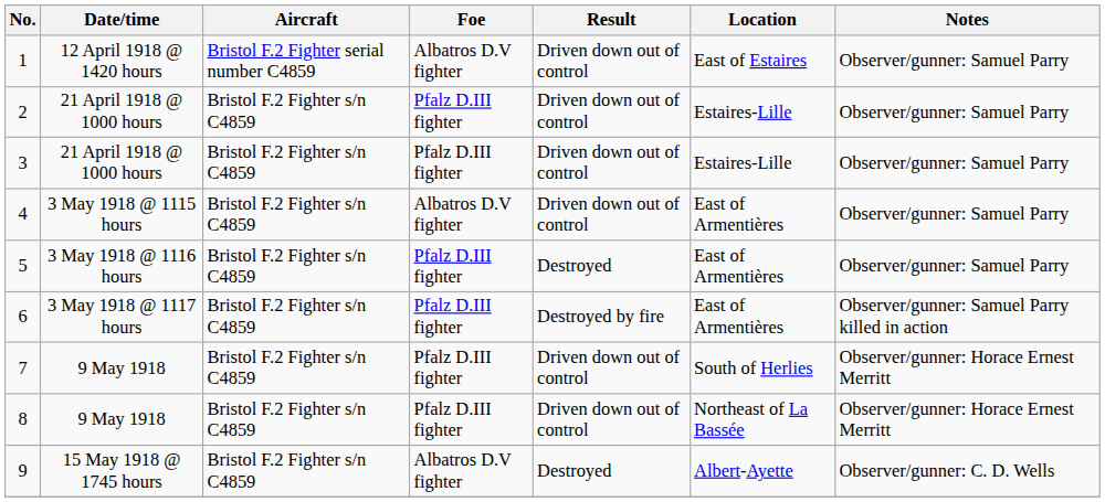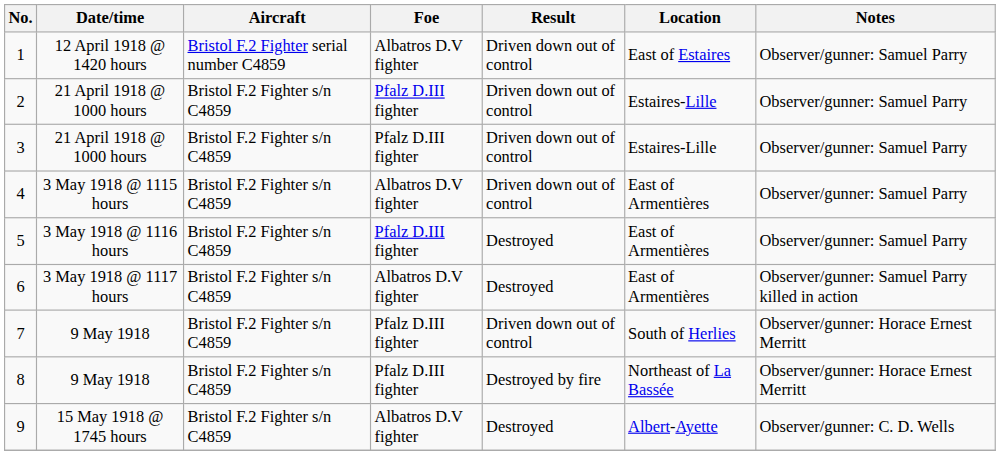 <table class="wikitable" style="font-size:90%">
 <tr>
 <th>No.</th>
 <th>Date/time</th>
 <th>Aircraft</th>
 <th>Foe</th>
 <th>Result</th>
 <th>Location</th>
 <th>Notes</th>
 </tr>
 <tr>
 <td align="center">1</td>
 <td align="center">12 April 1918 @ 1420 hours</td>
 <td><a href='#'>Bristol F.2 Fighter</a> serial number C4859</td>
 <td>Albatros D.V fighter</td>
 <td>Driven down out of control</td>
 <td>East of <a href='#'>Estaires</a></td>
 <td>Observer/gunner: Samuel Parry</td>
 </tr>
 <tr>
 <td align="center">2</td>
 <td align="center">21 April 1918 @ 1000 hours</td>
 <td>Bristol F.2 Fighter s/n C4859</td>
 <td><a href='#'>Pfalz D.III</a> fighter</td>
 <td>Driven down out of control</td>
 <td>Estaires-<a href='#'>Lille</a></td>
 <td>Observer/gunner: Samuel Parry</td>
 </tr>
 <tr>
 <td align="center">3</td>
 <td align="center">21 April 1918 @ 1000 hours</td>
 <td>Bristol F.2 Fighter s/n C4859</td>
 <td>Pfalz D.III fighter</td>
 <td>Driven down out of control</td>
 <td>Estaires-Lille</td>
 <td>Observer/gunner: Samuel Parry</td>
 </tr>
 <tr>
 <td align="center">4</td>
 <td align="center">3 May 1918 @ 1115 hours</td>
 <td>Bristol F.2 Fighter s/n C4859</td>
 <td>Albatros D.V fighter</td>
 <td>Driven down out of control</td>
 <td>East of Armentières</td>
 <td>Observer/gunner: Samuel Parry</td>
 </tr>
 <tr>
 <td align="center">5</td>
 <td align="center">3 May 1918 @ 1116 hours</td>
 <td>Bristol F.2 Fighter s/n C4859</td>
 <td><a href='#'>Pfalz D.III</a> fighter</td>
 <td>Destroyed</td>
 <td>East of Armentières</td>
 <td>Observer/gunner: Samuel Parry</td>
 </tr>
 <tr>
 <td align="center">6</td>
 <td align="center">3 May 1918 @ 1117 hours</td>
 <td>Bristol F.2 Fighter s/n C4859</td>
-<td><a href='#'>Pfalz D.III</a> fighter</td>
-<td>Destroyed by fire</td>
+<td>Albatros D.V fighter</td>
+<td>Destroyed</td>
 <td>East of Armentières</td>
 <td>Observer/gunner: Samuel Parry killed in action</td>
 </tr>
 <tr>
 <td align="center">7</td>
 <td align="center">9 May 1918</td>
 <td>Bristol F.2 Fighter s/n C4859</td>
 <td>Pfalz D.III fighter</td>
 <td>Driven down out of control</td>
 <td>South of <a href='#'>Herlies</a></td>
 <td>Observer/gunner: Horace Ernest Merritt</td>
 </tr>
 <tr>
 <td align="center">8</td>
 <td align="center">9 May 1918</td>
 <td>Bristol F.2 Fighter s/n C4859</td>
 <td>Pfalz D.III fighter</td>
-<td>Driven down out of control</td>
+<td>Destroyed by fire</td>
 <td>Northeast of <a href='#'>La Bassée</a></td>
 <td>Observer/gunner: Horace Ernest Merritt</td>
 </tr>
 <tr>
 <td align="center">9</td>
 <td align="center">15 May 1918 @ 1745 hours</td>
 <td>Bristol F.2 Fighter s/n C4859</td>
 <td>Albatros D.V fighter</td>
 <td>Destroyed</td>
 <td><a href='#'>Albert</a>-<a href='#'>Ayette</a></td>
 <td>Observer/gunner: C. D. Wells</td>
 </tr>
 <tr>
 </tr>
 </table>
